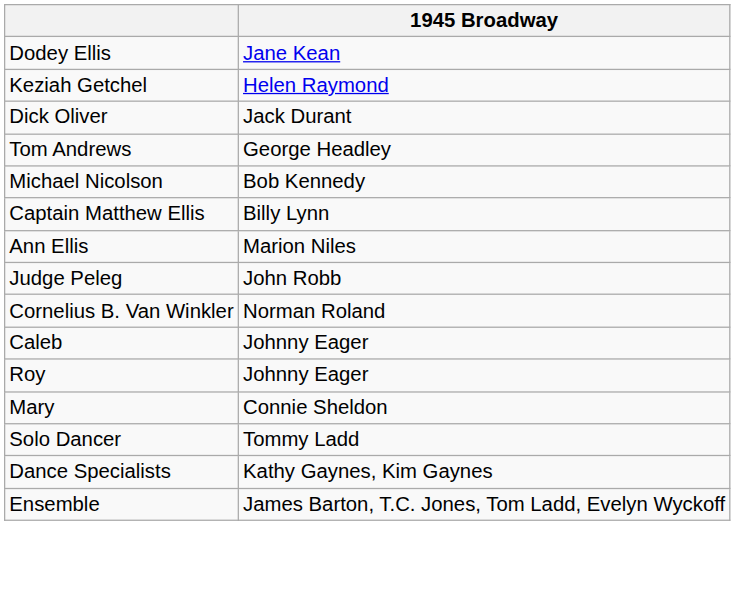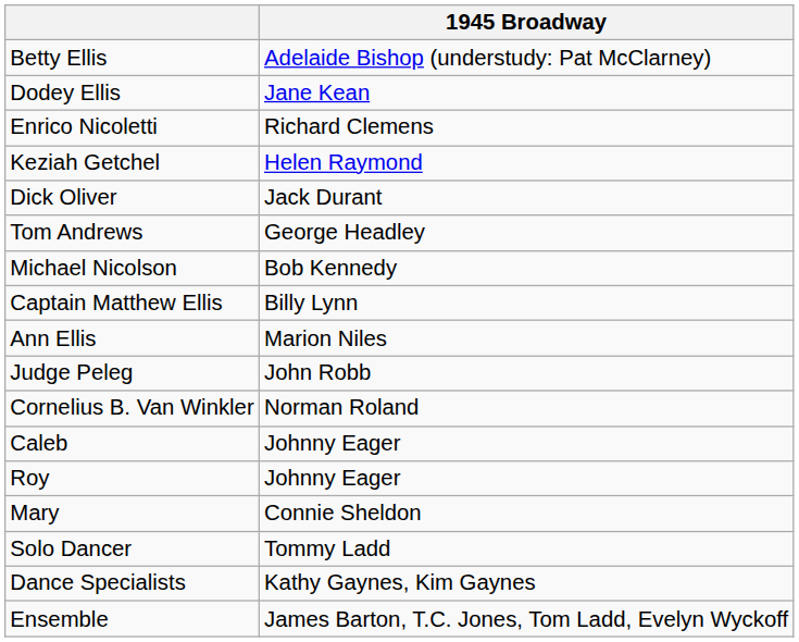 <table class="wikitable">
 <tr>
 <th></th>
 <th>1945 Broadway</th>
 </tr>
 <tr>
+<td>Betty Ellis</td>
+<td><a href='#'>Adelaide Bishop</a> (understudy: Pat McClarney)</td>
+</tr>
+<tr>
 <td>Dodey Ellis</td>
 <td><a href='#'>Jane Kean</a></td>
+</tr>
+<tr>
+<td>Enrico Nicoletti</td>
+<td>Richard Clemens</td>
 </tr>
 <tr>
 <td>Keziah Getchel</td>
 <td><a href='#'>Helen Raymond</a></td>
 </tr>
 <tr>
 <td>Dick Oliver</td>
 <td>Jack Durant</td>
 </tr>
 <tr>
 <td>Tom Andrews</td>
 <td>George Headley</td>
 </tr>
 <tr>
 <td>Michael Nicolson</td>
 <td>Bob Kennedy</td>
 </tr>
 <tr>
 <td>Captain Matthew Ellis</td>
 <td>Billy Lynn</td>
 </tr>
 <tr>
 <td>Ann Ellis</td>
 <td>Marion Niles</td>
 </tr>
 <tr>
 <td>Judge Peleg</td>
 <td>John Robb</td>
 </tr>
 <tr>
 <td>Cornelius B. Van Winkler</td>
 <td>Norman Roland</td>
 </tr>
 <tr>
 <td>Caleb</td>
 <td>Johnny Eager</td>
 </tr>
 <tr>
 <td>Roy</td>
 <td>Johnny Eager</td>
 </tr>
 <tr>
 <td>Mary</td>
 <td>Connie Sheldon</td>
 </tr>
 <tr>
 <td>Solo Dancer</td>
 <td>Tommy Ladd</td>
 </tr>
 <tr>
 <td>Dance Specialists</td>
 <td>Kathy Gaynes, Kim Gaynes</td>
 </tr>
 <tr>
 <td>Ensemble</td>
 <td>James Barton, T.C. Jones, Tom Ladd, Evelyn Wyckoff</td>
 </tr>
 </table>
